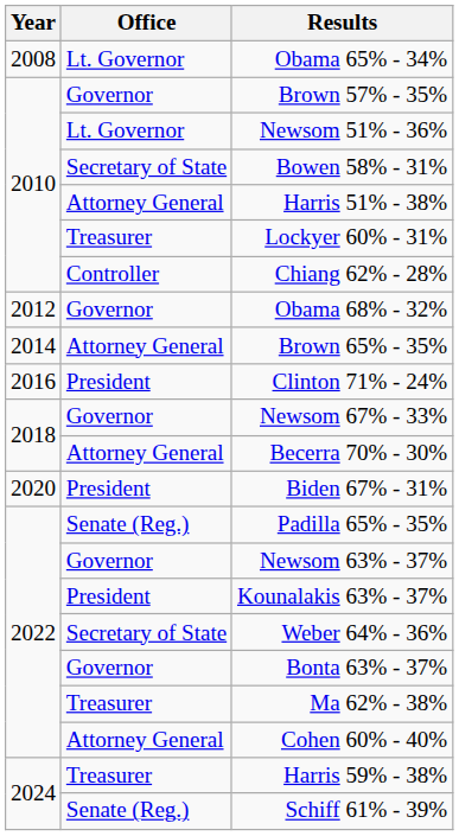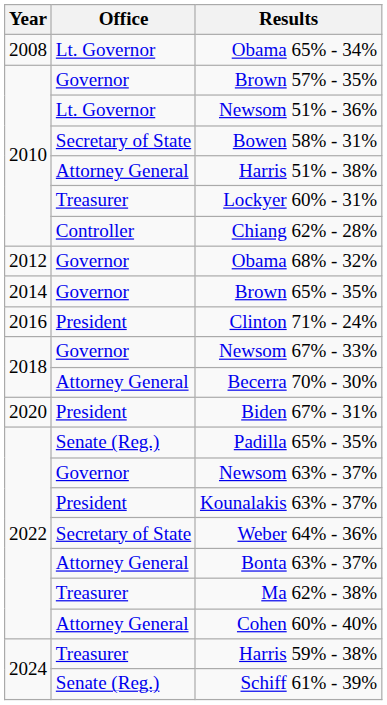 <table class=wikitable>
 <tr>
 <th>Year</th>
 <th>Office</th>
 <th>Results</th>
 </tr>
 <tr>
 <td>2008</td>
 <td><a href='#'>Lt. Governor</a></td>
 <td align="right" ><a href='#'>Obama</a> 65% - 34%</td>
 </tr>
 <tr>
 <td rowspan=6>2010</td>
 <td><a href='#'>Governor</a></td>
 <td align="right" ><a href='#'>Brown</a> 57% - 35%</td>
 </tr>
 <tr>
 <td><a href='#'>Lt. Governor</a></td>
 <td align="right" ><a href='#'>Newsom</a> 51% - 36%</td>
 </tr>
 <tr>
 <td><a href='#'>Secretary of State</a></td>
 <td align="right" ><a href='#'>Bowen</a> 58% - 31%</td>
 </tr>
 <tr>
 <td><a href='#'>Attorney General</a></td>
 <td align="right" ><a href='#'>Harris</a> 51% - 38%</td>
 </tr>
 <tr>
 <td><a href='#'>Treasurer</a></td>
 <td align="right" ><a href='#'>Lockyer</a> 60% - 31%</td>
 </tr>
 <tr>
 <td><a href='#'>Controller</a></td>
 <td align="right" ><a href='#'>Chiang</a> 62% - 28%</td>
 </tr>
 <tr>
 <td>2012</td>
 <td><a href='#'>Governor</a></td>
 <td align="right" ><a href='#'>Obama</a> 68% - 32%</td>
 </tr>
 <tr>
 <td>2014</td>
-<td><a href='#'>Attorney General</a></td>
+<td><a href='#'>Governor</a></td>
 <td align="right" ><a href='#'>Brown</a> 65% - 35%</td>
 </tr>
 <tr>
 <td>2016</td>
 <td><a href='#'>President</a></td>
 <td align="right" ><a href='#'>Clinton</a> 71% - 24%</td>
 </tr>
 <tr>
 <td rowspan=2>2018</td>
 <td><a href='#'>Governor</a></td>
 <td align="right" ><a href='#'>Newsom</a> 67% - 33%</td>
 </tr>
 <tr>
 <td><a href='#'>Attorney General</a></td>
 <td align="right" ><a href='#'>Becerra</a> 70% - 30%</td>
 </tr>
 <tr>
 <td>2020</td>
 <td><a href='#'>President</a></td>
 <td align="right" ><a href='#'>Biden</a> 67% - 31%</td>
 </tr>
 <tr>
 <td rowspan=7>2022</td>
 <td><a href='#'>Senate (Reg.)</a></td>
 <td align="right" ><a href='#'>Padilla</a> 65% - 35%</td>
 </tr>
 <tr>
 <td><a href='#'>Governor</a></td>
 <td align="right" ><a href='#'>Newsom</a> 63% - 37%</td>
 </tr>
 <tr>
 <td><a href='#'>President</a></td>
 <td align="right" ><a href='#'>Kounalakis</a> 63% - 37%</td>
 </tr>
 <tr>
 <td><a href='#'>Secretary of State</a></td>
 <td align="right" ><a href='#'>Weber</a> 64% - 36%</td>
 </tr>
 <tr>
-<td><a href='#'>Governor</a></td>
+<td><a href='#'>Attorney General</a></td>
 <td align="right" ><a href='#'>Bonta</a> 63% - 37%</td>
 </tr>
 <tr>
 <td><a href='#'>Treasurer</a></td>
 <td align="right" ><a href='#'>Ma</a> 62% - 38%</td>
 </tr>
 <tr>
 <td><a href='#'>Attorney General</a></td>
 <td align="right" ><a href='#'>Cohen</a> 60% - 40%</td>
 </tr>
 <tr>
 <td rowspan=2>2024</td>
 <td><a href='#'>Treasurer</a></td>
 <td align="right" ><a href='#'>Harris</a> 59% - 38%</td>
 </tr>
 <tr>
 <td><a href='#'>Senate (Reg.)</a></td>
 <td align="right" ><a href='#'>Schiff</a> 61% - 39%</td>
 </tr>
 </table>
